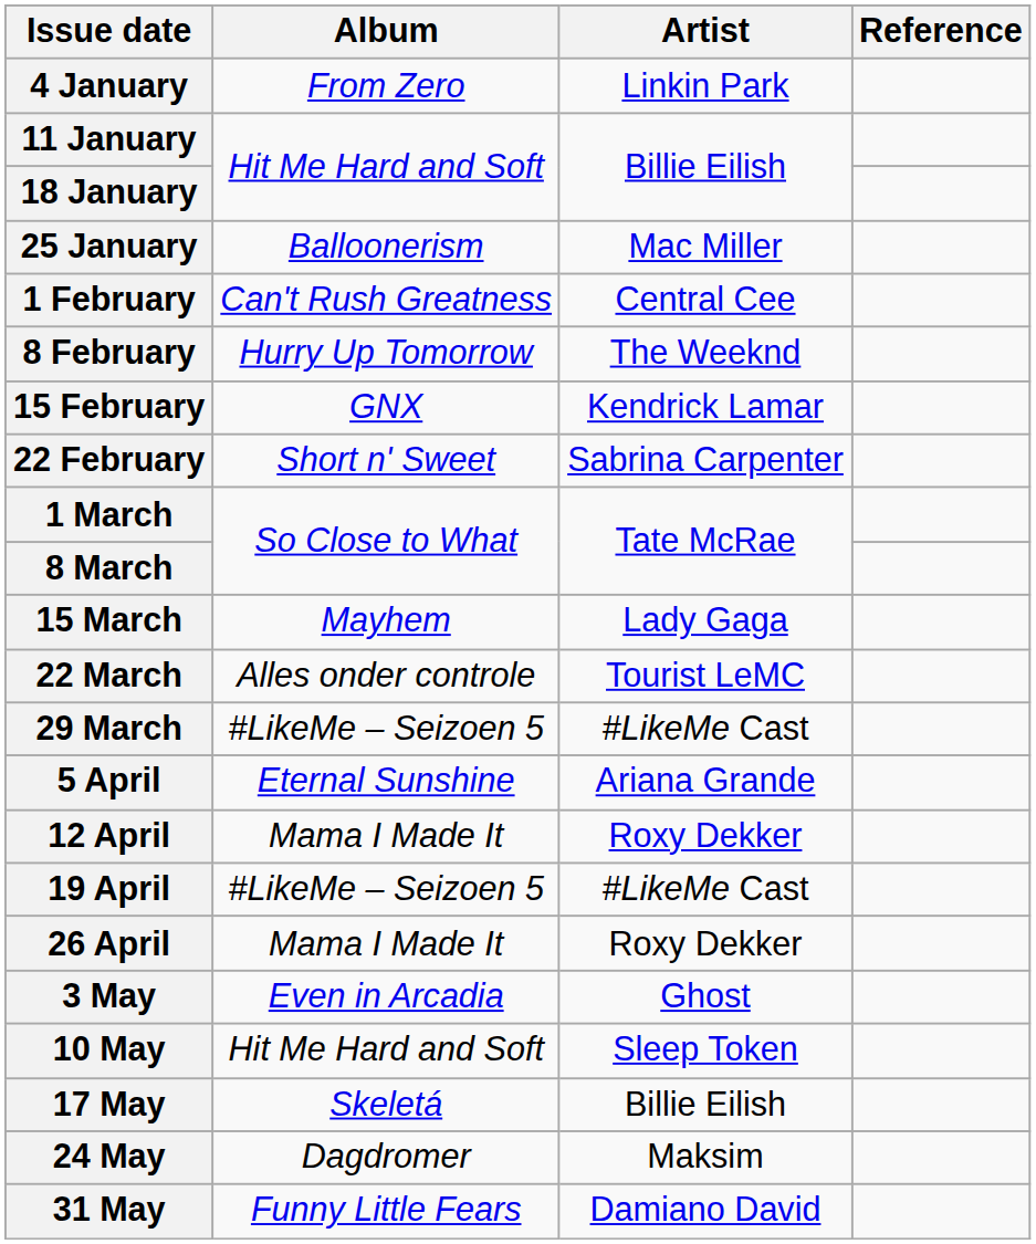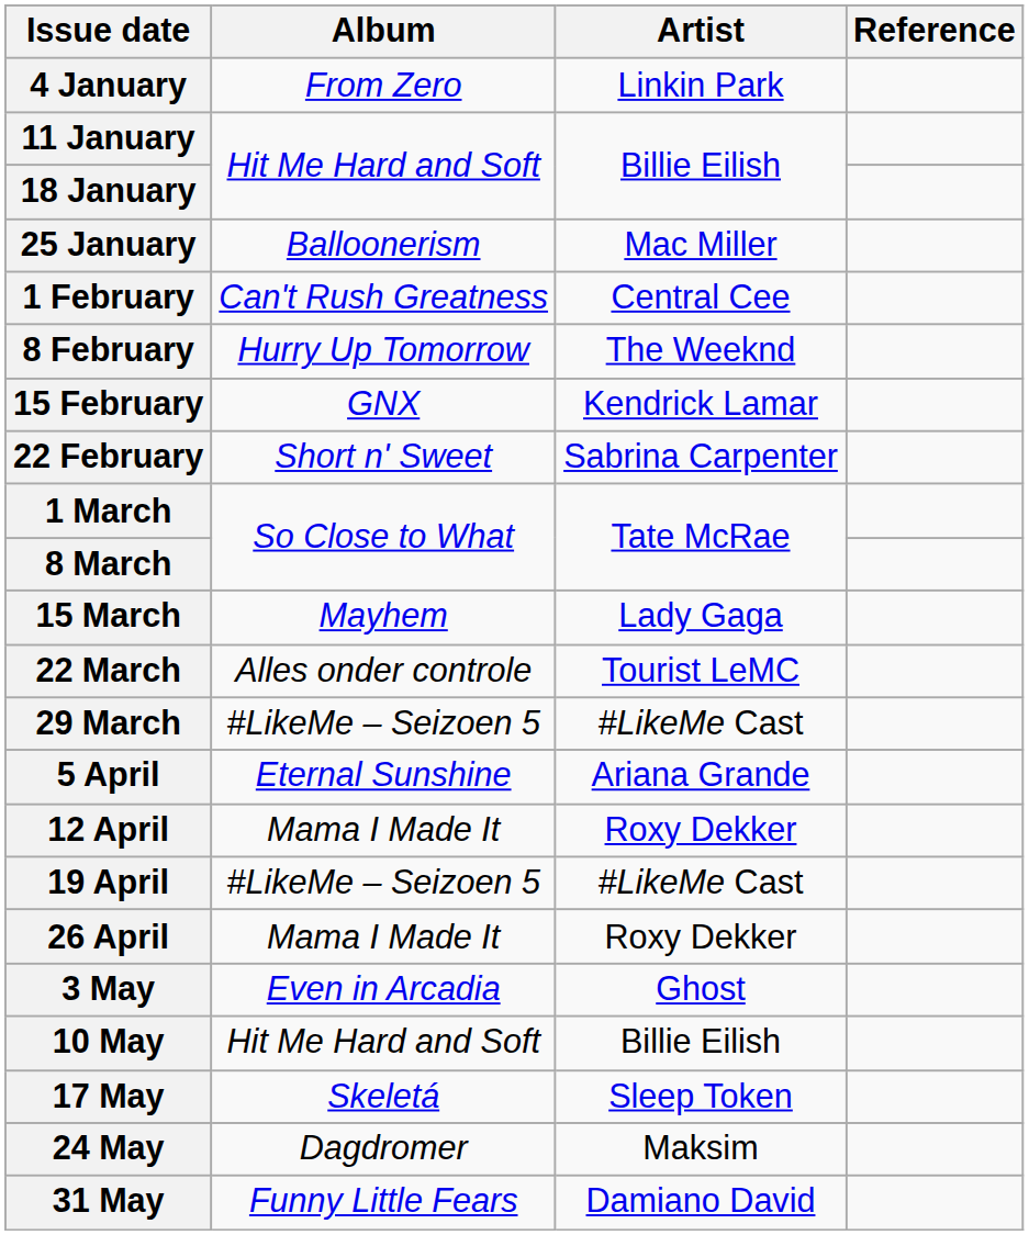 <table class="wikitable plainrowheaders" style="text-align:center">
 <tr>
 <th scope="col">Issue date</th>
 <th scope="col">Album</th>
 <th scope="col">Artist</th>
 <th scope="col">Reference</th>
 </tr>
 <tr>
 <th scope="row">4 January</th>
 <td><em><a href='#'>From Zero</a></em></td>
 <td><a href='#'>Linkin Park</a></td>
 <td></td>
 </tr>
 <tr>
 <th scope="row">11 January</th>
 <td rowspan="2"><em><a href='#'>Hit Me Hard and Soft</a></em></td>
 <td rowspan="2"><a href='#'>Billie Eilish</a></td>
 <td></td>
 </tr>
 <tr>
 <th scope="row">18 January</th>
 <td></td>
 </tr>
 <tr>
 <th scope="row">25 January</th>
 <td><em><a href='#'>Balloonerism</a></em></td>
 <td><a href='#'>Mac Miller</a></td>
 <td></td>
 </tr>
 <tr>
 <th scope="row">1 February</th>
 <td><em><a href='#'>Can't Rush Greatness</a></em></td>
 <td><a href='#'>Central Cee</a></td>
 <td></td>
 </tr>
 <tr>
 <th scope="row">8 February</th>
 <td><em><a href='#'>Hurry Up Tomorrow</a></em></td>
 <td><a href='#'>The Weeknd</a></td>
 <td></td>
 </tr>
 <tr>
 <th scope="row">15 February</th>
 <td><em><a href='#'>GNX</a></em></td>
 <td><a href='#'>Kendrick Lamar</a></td>
 <td></td>
 </tr>
 <tr>
 <th scope="row">22 February</th>
 <td><em><a href='#'>Short n' Sweet</a></em></td>
 <td><a href='#'>Sabrina Carpenter</a></td>
 <td></td>
 </tr>
 <tr>
 <th scope="row">1 March</th>
 <td rowspan="2"><em><a href='#'>So Close to What</a></em></td>
 <td rowspan="2"><a href='#'>Tate McRae</a></td>
 <td></td>
 </tr>
 <tr>
 <th scope="row">8 March</th>
 <td></td>
 </tr>
 <tr>
 <th scope="row">15 March</th>
 <td><em><a href='#'>Mayhem</a></em></td>
 <td><a href='#'>Lady Gaga</a></td>
 <td></td>
 </tr>
 <tr>
 <th scope="row">22 March</th>
 <td><em>Alles onder controle</em></td>
 <td><a href='#'>Tourist LeMC</a></td>
 <td></td>
 </tr>
 <tr>
 <th scope="row">29 March</th>
 <td><em>#LikeMe – Seizoen 5</em></td>
 <td><em>#LikeMe</em> Cast</td>
 <td></td>
 </tr>
 <tr>
 <th scope="row">5 April</th>
 <td><em><a href='#'>Eternal Sunshine</a></em></td>
 <td><a href='#'>Ariana Grande</a></td>
 <td></td>
 </tr>
 <tr>
 <th scope="row">12 April</th>
 <td><em>Mama I Made It</em></td>
 <td><a href='#'>Roxy Dekker</a></td>
 <td></td>
 </tr>
 <tr>
 <th scope="row">19 April</th>
 <td><em>#LikeMe – Seizoen 5</em></td>
 <td><em>#LikeMe</em> Cast</td>
 <td></td>
 </tr>
 <tr>
 <th scope="row">26 April</th>
 <td><em>Mama I Made It</em></td>
 <td>Roxy Dekker</td>
 <td></td>
 </tr>
 <tr>
 <th scope="row">3 May</th>
 <td><em><a href='#'>Even in Arcadia</a></em></td>
 <td><a href='#'>Ghost</a></td>
 <td></td>
 </tr>
 <tr>
 <th scope="row">10 May</th>
 <td><em>Hit Me Hard and Soft</em></td>
-<td><a href='#'>Sleep Token</a></td>
+<td>Billie Eilish</td>
 <td></td>
 </tr>
 <tr>
 <th scope="row">17 May</th>
 <td><em><a href='#'>Skeletá</a></em></td>
-<td>Billie Eilish</td>
+<td><a href='#'>Sleep Token</a></td>
 <td></td>
 </tr>
 <tr>
 <th scope="row">24 May</th>
 <td><em>Dagdromer</em></td>
 <td>Maksim</td>
 <td></td>
 </tr>
 <tr>
 <th scope="row">31 May</th>
 <td><em><a href='#'>Funny Little Fears</a></em></td>
 <td><a href='#'>Damiano David</a></td>
 <td></td>
 </tr>
 </table>
